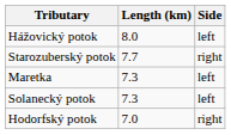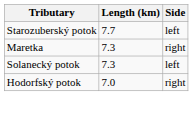 <table class="wikitable">
 <tr>
 <th>Tributary</th>
 <th>Length (km)</th>
 <th>Side</th>
 </tr>
 <tr>
-<td>Hážovický potok</td>
-<td>8.0</td>
-<td>left</td>
-</tr>
-<tr>
 <td>Starozuberský potok</td>
 <td>7.7</td>
-<td>right</td>
+<td>left</td>
 </tr>
 <tr>
 <td>Maretka</td>
 <td>7.3</td>
-<td>left</td>
+<td>right</td>
 </tr>
 <tr>
 <td>Solanecký potok</td>
 <td>7.3</td>
 <td>left</td>
 </tr>
 <tr>
 <td>Hodorfský potok</td>
 <td>7.0</td>
 <td>right</td>
 </tr>
 </table>
